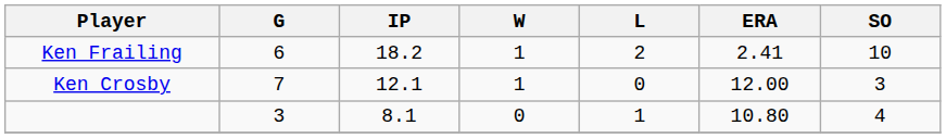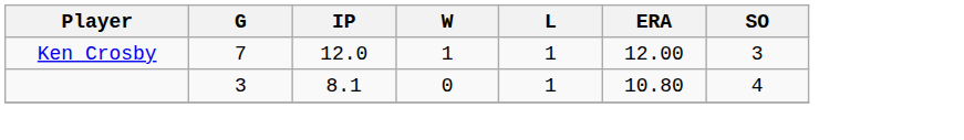 <table class="wikitable sortable">
 <tr>
 <th bgcolor="#DDDDFF" width="16%">Player</th>
 <th bgcolor="#DDDDFF" width="9%">G</th>
 <th bgcolor="#DDDDFF" width="9%">IP</th>
 <th bgcolor="#DDDDFF" width="9%">W</th>
 <th bgcolor="#DDDDFF" width="9%">L</th>
 <th bgcolor="#DDDDFF" width="9%">ERA</th>
 <th bgcolor="#DDDDFF" width="9%">SO</th>
 </tr>
-<tr align="center">
-<td><a href='#'>Ken Frailing</a></td>
-<td>6</td>
-<td>18.2</td>
-<td>1</td>
-<td>2</td>
-<td>2.41</td>
-<td>10</td>
-</tr>
 <tr align=center>
 <td><a href='#'>Ken Crosby</a></td>
 <td>7</td>
-<td>12.1</td>
+<td>12.0</td>
 <td>1</td>
-<td>0</td>
+<td>1</td>
 <td>12.00</td>
 <td>3</td>
 </tr>
 <tr align=center>
 <td></td>
 <td>3</td>
 <td>8.1</td>
 <td>0</td>
 <td>1</td>
 <td>10.80</td>
 <td>4</td>
 </tr>
 <tr align="center">
 </tr>
 </table>
